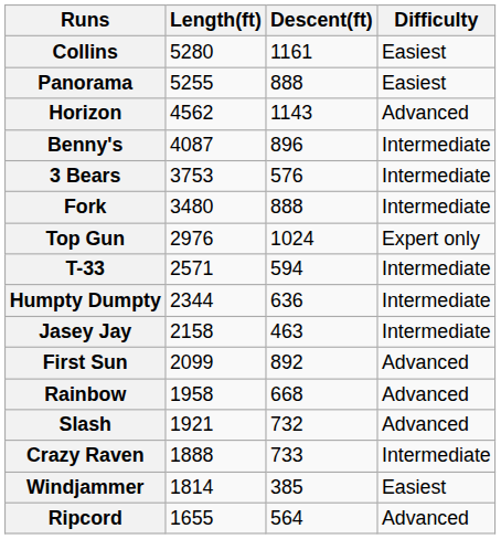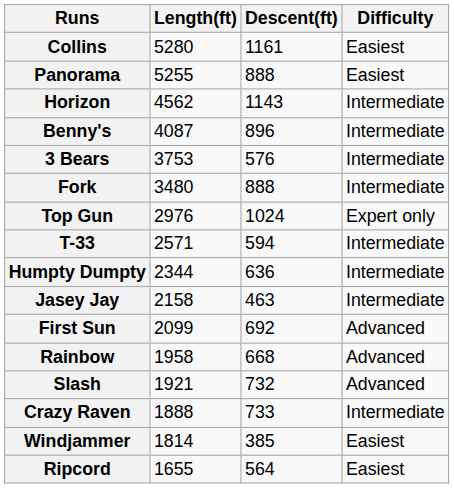 <table class="wikitable sortable">
 <tr>
 <th scope="col" class="unsortable">Runs</th>
 <th scope="col">Length(ft)</th>
 <th scope="col">Descent(ft)</th>
 <th scope="col">Difficulty</th>
 </tr>
 <tr>
 <th>Collins</th>
 <td>5280</td>
 <td>1161</td>
 <td>Easiest</td>
 </tr>
 <tr>
 <th>Panorama</th>
 <td>5255</td>
 <td>888</td>
 <td>Easiest</td>
 </tr>
 <tr>
 <th>Horizon</th>
 <td>4562</td>
 <td>1143</td>
-<td>Advanced</td>
+<td>Intermediate</td>
 </tr>
 <tr>
 <th>Benny's</th>
 <td>4087</td>
 <td>896</td>
 <td>Intermediate</td>
 </tr>
 <tr>
 <th>3 Bears</th>
 <td>3753</td>
 <td>576</td>
 <td>Intermediate</td>
 </tr>
 <tr>
 <th>Fork</th>
 <td>3480</td>
 <td>888</td>
 <td>Intermediate</td>
 </tr>
 <tr>
 <th>Top Gun</th>
 <td>2976</td>
 <td>1024</td>
 <td>Expert only</td>
 </tr>
 <tr>
 <th>T-33</th>
 <td>2571</td>
 <td>594</td>
 <td>Intermediate</td>
 </tr>
 <tr>
 <th>Humpty Dumpty</th>
 <td>2344</td>
 <td>636</td>
 <td>Intermediate</td>
 </tr>
 <tr>
 <th>Jasey Jay</th>
 <td>2158</td>
 <td>463</td>
 <td>Intermediate</td>
 </tr>
 <tr>
 <th>First Sun</th>
 <td>2099</td>
-<td>892</td>
+<td>692</td>
 <td>Advanced</td>
 </tr>
 <tr>
 <th>Rainbow</th>
 <td>1958</td>
 <td>668</td>
 <td>Advanced</td>
 </tr>
 <tr>
 <th>Slash</th>
 <td>1921</td>
 <td>732</td>
 <td>Advanced</td>
 </tr>
 <tr>
 <th>Crazy Raven</th>
 <td>1888</td>
 <td>733</td>
 <td>Intermediate</td>
 </tr>
 <tr>
 <th>Windjammer</th>
 <td>1814</td>
 <td>385</td>
 <td>Easiest</td>
 </tr>
 <tr>
 <th>Ripcord</th>
 <td>1655</td>
 <td>564</td>
-<td>Advanced</td>
+<td>Easiest</td>
 </tr>
 </table>
